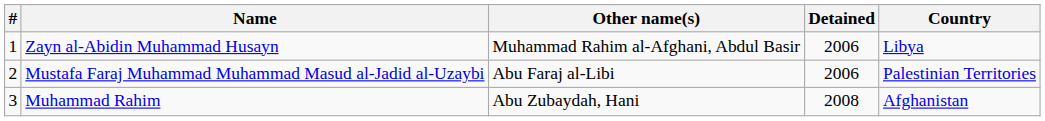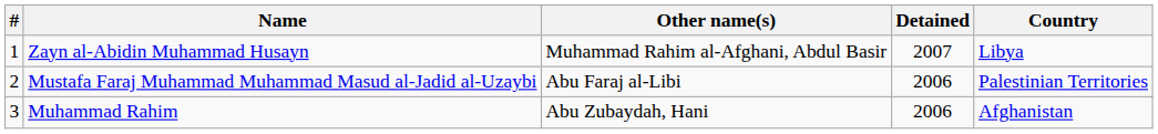 <table class="wikitable sortable">
 <tr>
 <th>#</th>
 <th>Name</th>
 <th>Other name(s)</th>
 <th>Detained</th>
 <th>Country</th>
 </tr>
 <tr>
 <td align="center">1</td>
 <td><a href='#'>Zayn al-Abidin Muhammad Husayn</a></td>
 <td>Muhammad Rahim al-Afghani, Abdul Basir</td>
-<td align="center">2006</td>
+<td align="center">2007</td>
 <td><a href='#'>Libya</a></td>
 </tr>
 <tr>
 <td align="center">2</td>
 <td><a href='#'>Mustafa Faraj Muhammad Muhammad Masud al-Jadid al-Uzaybi</a></td>
 <td>Abu Faraj al-Libi</td>
 <td align="center">2006</td>
 <td><a href='#'>Palestinian Territories</a></td>
 </tr>
 <tr>
 <td align="center">3</td>
 <td><a href='#'>Muhammad Rahim</a></td>
 <td>Abu Zubaydah, Hani</td>
-<td align="center">2008</td>
+<td align="center">2006</td>
 <td><a href='#'>Afghanistan</a></td>
 </tr>
 </table>
